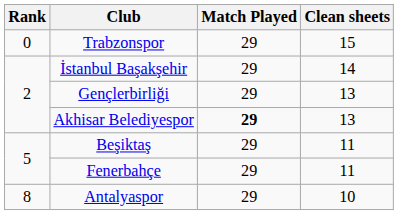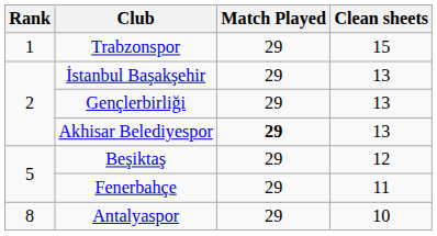 <table class="wikitable">
 <tr>
 <th>Rank</th>
 <th>Club</th>
 <th>Match Played</th>
 <th>Clean sheets</th>
 </tr>
 <tr>
-<td rowspan=1 align=center>0</td>
+<td rowspan=1 align=center>1</td>
 <td align=center><a href='#'>Trabzonspor</a></td>
 <td align=center>29</td>
 <td align=center>15</td>
 </tr>
 <tr>
 <td rowspan=3 align=center>2</td>
 <td align=center><a href='#'>İstanbul Başakşehir</a></td>
 <td align=center>29</td>
-<td align=center>14</td>
+<td align=center>13</td>
 </tr>
 <tr>
 <td align=center><a href='#'>Gençlerbirliği</a></td>
 <td align=center>29</td>
 <td align=center>13</td>
 </tr>
 <tr>
 <td align=center><a href='#'>Akhisar Belediyespor</a></td>
 <td align=center><strong>29</strong></td>
 <td align=center>13</td>
 </tr>
 <tr>
 <td rowspan=2 align=center>5</td>
 <td align=center><a href='#'>Beşiktaş</a></td>
 <td align=center>29</td>
-<td align=center>11</td>
+<td align=center>12</td>
 </tr>
 <tr>
 <td align=center><a href='#'>Fenerbahçe</a></td>
 <td align=center>29</td>
 <td align=center>11</td>
 </tr>
 <tr>
 <td rowspan=1 align=center>8</td>
 <td align=center><a href='#'>Antalyaspor</a></td>
 <td align=center>29</td>
 <td align=center>10</td>
 </tr>
 </table>
